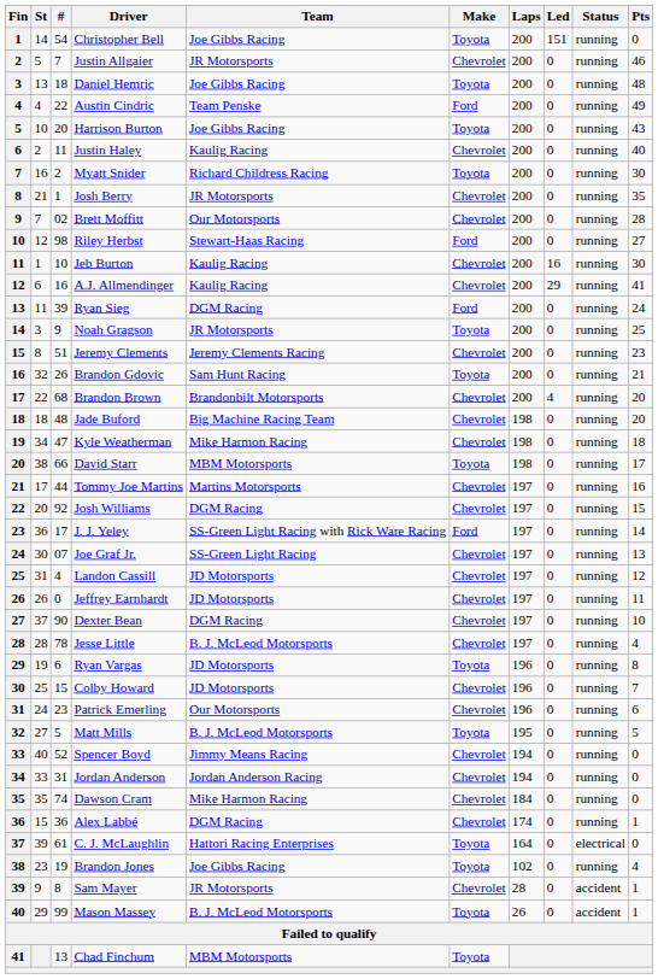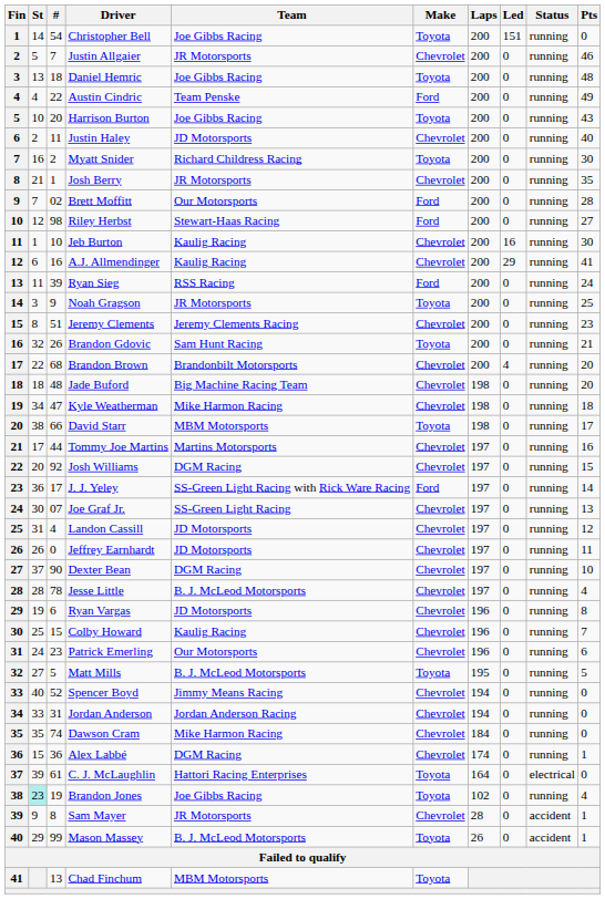 <table class="wikitable" style="font-size:95%">
 <tr>
 <th>Fin</th>
 <th>St</th>
 <th>#</th>
 <th>Driver</th>
 <th>Team</th>
 <th>Make</th>
 <th>Laps</th>
 <th>Led</th>
 <th>Status</th>
 <th>Pts</th>
 </tr>
 <tr>
 <th>1</th>
 <td>14</td>
 <td>54</td>
 <td><a href='#'>Christopher Bell</a></td>
 <td><a href='#'>Joe Gibbs Racing</a></td>
 <td><a href='#'>Toyota</a></td>
 <td>200</td>
 <td>151</td>
 <td>running</td>
 <td>0</td>
 </tr>
 <tr>
 <th>2</th>
 <td>5</td>
 <td>7</td>
 <td><a href='#'>Justin Allgaier</a></td>
 <td><a href='#'>JR Motorsports</a></td>
 <td><a href='#'>Chevrolet</a></td>
 <td>200</td>
 <td>0</td>
 <td>running</td>
 <td>46</td>
 </tr>
 <tr>
 <th>3</th>
 <td>13</td>
 <td>18</td>
 <td><a href='#'>Daniel Hemric</a></td>
 <td><a href='#'>Joe Gibbs Racing</a></td>
 <td><a href='#'>Toyota</a></td>
 <td>200</td>
 <td>0</td>
 <td>running</td>
 <td>48</td>
 </tr>
 <tr>
 <th>4</th>
 <td>4</td>
 <td>22</td>
 <td><a href='#'>Austin Cindric</a></td>
 <td><a href='#'>Team Penske</a></td>
 <td><a href='#'>Ford</a></td>
 <td>200</td>
 <td>0</td>
 <td>running</td>
 <td>49</td>
 </tr>
 <tr>
 <th>5</th>
 <td>10</td>
 <td>20</td>
 <td><a href='#'>Harrison Burton</a></td>
 <td><a href='#'>Joe Gibbs Racing</a></td>
 <td><a href='#'>Toyota</a></td>
 <td>200</td>
 <td>0</td>
 <td>running</td>
 <td>43</td>
 </tr>
 <tr>
 <th>6</th>
 <td>2</td>
 <td>11</td>
 <td><a href='#'>Justin Haley</a></td>
-<td><a href='#'>Kaulig Racing</a></td>
+<td><a href='#'>JD Motorsports</a></td>
 <td><a href='#'>Chevrolet</a></td>
 <td>200</td>
 <td>0</td>
 <td>running</td>
 <td>40</td>
 </tr>
 <tr>
 <th>7</th>
 <td>16</td>
 <td>2</td>
 <td><a href='#'>Myatt Snider</a></td>
 <td><a href='#'>Richard Childress Racing</a></td>
 <td><a href='#'>Toyota</a></td>
 <td>200</td>
 <td>0</td>
 <td>running</td>
 <td>30</td>
 </tr>
 <tr>
 <th>8</th>
 <td>21</td>
 <td>1</td>
 <td><a href='#'>Josh Berry</a></td>
 <td><a href='#'>JR Motorsports</a></td>
 <td><a href='#'>Chevrolet</a></td>
 <td>200</td>
 <td>0</td>
 <td>running</td>
 <td>35</td>
 </tr>
 <tr>
 <th>9</th>
 <td>7</td>
 <td>02</td>
 <td><a href='#'>Brett Moffitt</a></td>
 <td><a href='#'>Our Motorsports</a></td>
-<td><a href='#'>Chevrolet</a></td>
+<td><a href='#'>Ford</a></td>
 <td>200</td>
 <td>0</td>
 <td>running</td>
 <td>28</td>
 </tr>
 <tr>
 <th>10</th>
 <td>12</td>
 <td>98</td>
 <td><a href='#'>Riley Herbst</a></td>
 <td><a href='#'>Stewart-Haas Racing</a></td>
 <td><a href='#'>Ford</a></td>
 <td>200</td>
 <td>0</td>
 <td>running</td>
 <td>27</td>
 </tr>
 <tr>
 <th>11</th>
 <td>1</td>
 <td>10</td>
 <td><a href='#'>Jeb Burton</a></td>
 <td><a href='#'>Kaulig Racing</a></td>
 <td><a href='#'>Chevrolet</a></td>
 <td>200</td>
 <td>16</td>
 <td>running</td>
 <td>30</td>
 </tr>
 <tr>
 <th>12</th>
 <td>6</td>
 <td>16</td>
 <td><a href='#'>A.J. Allmendinger</a></td>
 <td><a href='#'>Kaulig Racing</a></td>
 <td><a href='#'>Chevrolet</a></td>
 <td>200</td>
 <td>29</td>
 <td>running</td>
 <td>41</td>
 </tr>
 <tr>
 <th>13</th>
 <td>11</td>
 <td>39</td>
 <td><a href='#'>Ryan Sieg</a></td>
-<td><a href='#'>DGM Racing</a></td>
+<td><a href='#'>RSS Racing</a></td>
 <td><a href='#'>Ford</a></td>
 <td>200</td>
 <td>0</td>
 <td>running</td>
 <td>24</td>
 </tr>
 <tr>
 <th>14</th>
 <td>3</td>
 <td>9</td>
 <td><a href='#'>Noah Gragson</a></td>
 <td><a href='#'>JR Motorsports</a></td>
 <td><a href='#'>Toyota</a></td>
 <td>200</td>
 <td>0</td>
 <td>running</td>
 <td>25</td>
 </tr>
 <tr>
 <th>15</th>
 <td>8</td>
 <td>51</td>
 <td><a href='#'>Jeremy Clements</a></td>
 <td><a href='#'>Jeremy Clements Racing</a></td>
 <td><a href='#'>Chevrolet</a></td>
 <td>200</td>
 <td>0</td>
 <td>running</td>
 <td>23</td>
 </tr>
 <tr>
 <th>16</th>
 <td>32</td>
 <td>26</td>
 <td><a href='#'>Brandon Gdovic</a></td>
 <td><a href='#'>Sam Hunt Racing</a></td>
 <td><a href='#'>Toyota</a></td>
 <td>200</td>
 <td>0</td>
 <td>running</td>
 <td>21</td>
 </tr>
 <tr>
 <th>17</th>
 <td>22</td>
 <td>68</td>
 <td><a href='#'>Brandon Brown</a></td>
 <td><a href='#'>Brandonbilt Motorsports</a></td>
 <td><a href='#'>Chevrolet</a></td>
 <td>200</td>
 <td>4</td>
 <td>running</td>
 <td>20</td>
 </tr>
 <tr>
 <th>18</th>
 <td>18</td>
 <td>48</td>
 <td><a href='#'>Jade Buford</a></td>
 <td><a href='#'>Big Machine Racing Team</a></td>
 <td><a href='#'>Chevrolet</a></td>
 <td>198</td>
 <td>0</td>
 <td>running</td>
 <td>20</td>
 </tr>
 <tr>
 <th>19</th>
 <td>34</td>
 <td>47</td>
 <td><a href='#'>Kyle Weatherman</a></td>
 <td><a href='#'>Mike Harmon Racing</a></td>
 <td><a href='#'>Chevrolet</a></td>
 <td>198</td>
 <td>0</td>
 <td>running</td>
 <td>18</td>
 </tr>
 <tr>
 <th>20</th>
 <td>38</td>
 <td>66</td>
 <td><a href='#'>David Starr</a></td>
 <td><a href='#'>MBM Motorsports</a></td>
 <td><a href='#'>Toyota</a></td>
 <td>198</td>
 <td>0</td>
 <td>running</td>
 <td>17</td>
 </tr>
 <tr>
 <th>21</th>
 <td>17</td>
 <td>44</td>
 <td><a href='#'>Tommy Joe Martins</a></td>
 <td><a href='#'>Martins Motorsports</a></td>
 <td><a href='#'>Chevrolet</a></td>
 <td>197</td>
 <td>0</td>
 <td>running</td>
 <td>16</td>
 </tr>
 <tr>
 <th>22</th>
 <td>20</td>
 <td>92</td>
 <td><a href='#'>Josh Williams</a></td>
 <td><a href='#'>DGM Racing</a></td>
 <td><a href='#'>Chevrolet</a></td>
 <td>197</td>
 <td>0</td>
 <td>running</td>
 <td>15</td>
 </tr>
 <tr>
 <th>23</th>
 <td>36</td>
 <td>17</td>
 <td><a href='#'>J. J. Yeley</a></td>
 <td><a href='#'>SS-Green Light Racing</a> with <a href='#'>Rick Ware Racing</a></td>
 <td><a href='#'>Ford</a></td>
 <td>197</td>
 <td>0</td>
 <td>running</td>
 <td>14</td>
 </tr>
 <tr>
 <th>24</th>
 <td>30</td>
 <td>07</td>
 <td><a href='#'>Joe Graf Jr.</a></td>
 <td><a href='#'>SS-Green Light Racing</a></td>
 <td><a href='#'>Chevrolet</a></td>
 <td>197</td>
 <td>0</td>
 <td>running</td>
 <td>13</td>
 </tr>
 <tr>
 <th>25</th>
 <td>31</td>
 <td>4</td>
 <td><a href='#'>Landon Cassill</a></td>
 <td><a href='#'>JD Motorsports</a></td>
 <td><a href='#'>Chevrolet</a></td>
 <td>197</td>
 <td>0</td>
 <td>running</td>
 <td>12</td>
 </tr>
 <tr>
 <th>26</th>
 <td>26</td>
 <td>0</td>
 <td><a href='#'>Jeffrey Earnhardt</a></td>
 <td><a href='#'>JD Motorsports</a></td>
 <td><a href='#'>Chevrolet</a></td>
 <td>197</td>
 <td>0</td>
 <td>running</td>
 <td>11</td>
 </tr>
 <tr>
 <th>27</th>
 <td>37</td>
 <td>90</td>
 <td><a href='#'>Dexter Bean</a></td>
 <td><a href='#'>DGM Racing</a></td>
 <td><a href='#'>Chevrolet</a></td>
 <td>197</td>
 <td>0</td>
 <td>running</td>
 <td>10</td>
 </tr>
 <tr>
 <th>28</th>
 <td>28</td>
 <td>78</td>
 <td><a href='#'>Jesse Little</a></td>
 <td><a href='#'>B. J. McLeod Motorsports</a></td>
 <td><a href='#'>Chevrolet</a></td>
 <td>197</td>
 <td>0</td>
 <td>running</td>
 <td>4</td>
 </tr>
 <tr>
 <th>29</th>
 <td>19</td>
 <td>6</td>
 <td><a href='#'>Ryan Vargas</a></td>
 <td><a href='#'>JD Motorsports</a></td>
-<td><a href='#'>Toyota</a></td>
+<td><a href='#'>Chevrolet</a></td>
 <td>196</td>
 <td>0</td>
 <td>running</td>
 <td>8</td>
 </tr>
 <tr>
 <th>30</th>
 <td>25</td>
 <td>15</td>
 <td><a href='#'>Colby Howard</a></td>
-<td><a href='#'>JD Motorsports</a></td>
+<td><a href='#'>Kaulig Racing</a></td>
 <td><a href='#'>Chevrolet</a></td>
 <td>196</td>
 <td>0</td>
 <td>running</td>
 <td>7</td>
 </tr>
 <tr>
 <th>31</th>
 <td>24</td>
 <td>23</td>
 <td><a href='#'>Patrick Emerling</a></td>
 <td><a href='#'>Our Motorsports</a></td>
 <td><a href='#'>Chevrolet</a></td>
 <td>196</td>
 <td>0</td>
 <td>running</td>
 <td>6</td>
 </tr>
 <tr>
 <th>32</th>
 <td>27</td>
 <td>5</td>
 <td><a href='#'>Matt Mills</a></td>
 <td><a href='#'>B. J. McLeod Motorsports</a></td>
 <td><a href='#'>Toyota</a></td>
 <td>195</td>
 <td>0</td>
 <td>running</td>
 <td>5</td>
 </tr>
 <tr>
 <th>33</th>
 <td>40</td>
 <td>52</td>
 <td><a href='#'>Spencer Boyd</a></td>
 <td><a href='#'>Jimmy Means Racing</a></td>
 <td><a href='#'>Chevrolet</a></td>
 <td>194</td>
 <td>0</td>
 <td>running</td>
 <td>0</td>
 </tr>
 <tr>
 <th>34</th>
 <td>33</td>
 <td>31</td>
 <td><a href='#'>Jordan Anderson</a></td>
 <td><a href='#'>Jordan Anderson Racing</a></td>
 <td><a href='#'>Chevrolet</a></td>
 <td>194</td>
 <td>0</td>
 <td>running</td>
 <td>0</td>
 </tr>
 <tr>
 <th>35</th>
 <td>35</td>
 <td>74</td>
 <td><a href='#'>Dawson Cram</a></td>
 <td><a href='#'>Mike Harmon Racing</a></td>
 <td><a href='#'>Chevrolet</a></td>
 <td>184</td>
 <td>0</td>
 <td>running</td>
 <td>0</td>
 </tr>
 <tr>
 <th>36</th>
 <td>15</td>
 <td>36</td>
 <td><a href='#'>Alex Labbé</a></td>
 <td><a href='#'>DGM Racing</a></td>
 <td><a href='#'>Chevrolet</a></td>
 <td>174</td>
 <td>0</td>
 <td>running</td>
 <td>1</td>
 </tr>
 <tr>
 <th>37</th>
 <td>39</td>
 <td>61</td>
 <td><a href='#'>C. J. McLaughlin</a></td>
 <td><a href='#'>Hattori Racing Enterprises</a></td>
 <td><a href='#'>Toyota</a></td>
 <td>164</td>
 <td>0</td>
 <td>electrical</td>
 <td>0</td>
 </tr>
 <tr>
 <th>38</th>
-<td>23</td>
+<td style="background: paleturquoise;">23</td>
 <td>19</td>
 <td><a href='#'>Brandon Jones</a></td>
 <td><a href='#'>Joe Gibbs Racing</a></td>
 <td><a href='#'>Toyota</a></td>
 <td>102</td>
 <td>0</td>
 <td>running</td>
 <td>4</td>
 </tr>
 <tr>
 <th>39</th>
 <td>9</td>
 <td>8</td>
 <td><a href='#'>Sam Mayer</a></td>
 <td><a href='#'>JR Motorsports</a></td>
 <td><a href='#'>Chevrolet</a></td>
 <td>28</td>
 <td>0</td>
 <td>accident</td>
 <td>1</td>
 </tr>
 <tr>
 <th>40</th>
 <td>29</td>
 <td>99</td>
 <td><a href='#'>Mason Massey</a></td>
 <td><a href='#'>B. J. McLeod Motorsports</a></td>
 <td><a href='#'>Toyota</a></td>
 <td>26</td>
 <td>0</td>
 <td>accident</td>
 <td>1</td>
 </tr>
 <tr>
 <th colspan="10">Failed to qualify</th>
 </tr>
 <tr>
 <th>41</th>
 <th></th>
 <td>13</td>
 <td><a href='#'>Chad Finchum</a></td>
 <td><a href='#'>MBM Motorsports</a></td>
 <td><a href='#'>Toyota</a></td>
 <th colspan="4"></th>
 </tr>
 <tr>
 <th colspan="10"></th>
 </tr>
 </table>
